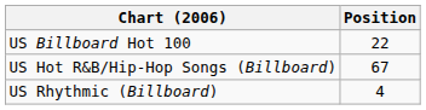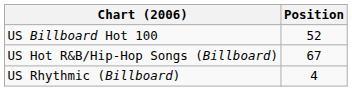 <table class="wikitable sortable">
 <tr>
 <th>Chart (2006)</th>
 <th>Position</th>
 </tr>
 <tr>
 <td>US <em>Billboard</em> Hot 100</td>
-<td align="center">22</td>
+<td align="center">52</td>
 </tr>
 <tr>
 <td>US Hot R&B/Hip-Hop Songs (<em>Billboard</em>)</td>
 <td align="center">67</td>
 </tr>
 <tr>
 <td>US Rhythmic (<em>Billboard</em>)</td>
 <td align="center">4</td>
 </tr>
 </table>
